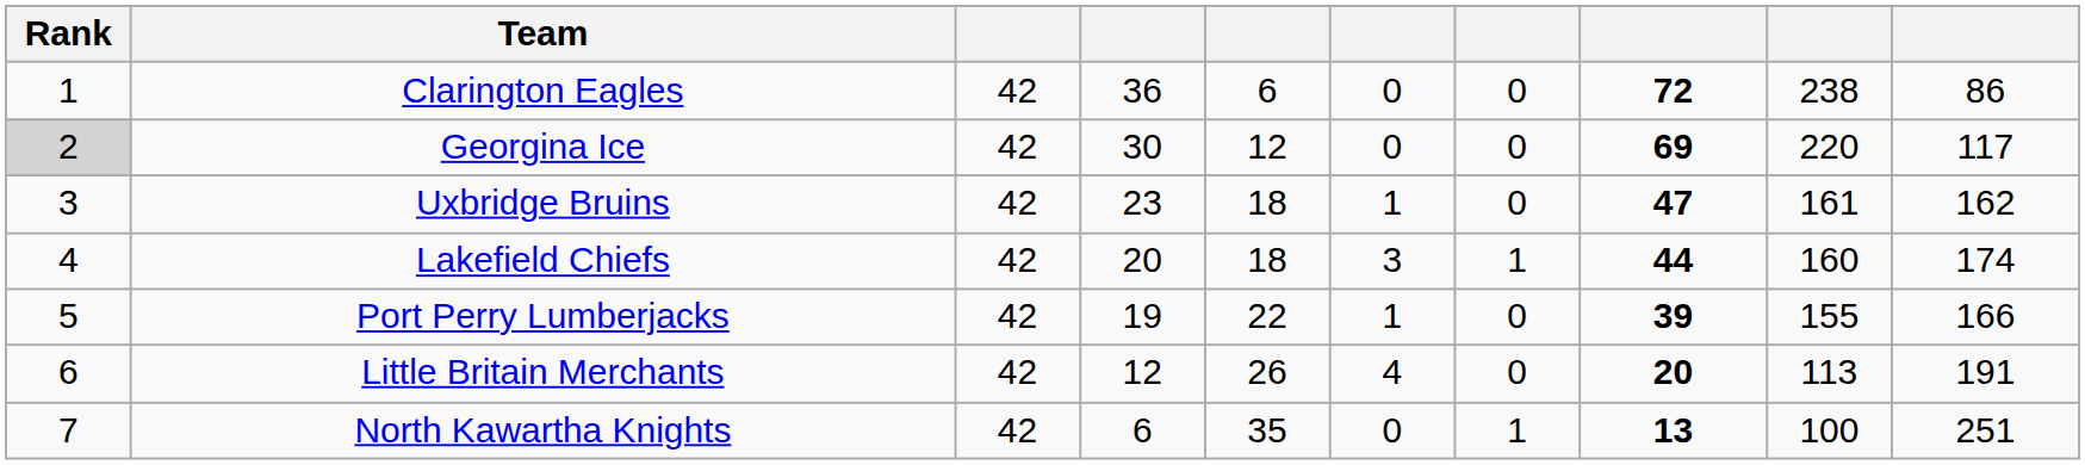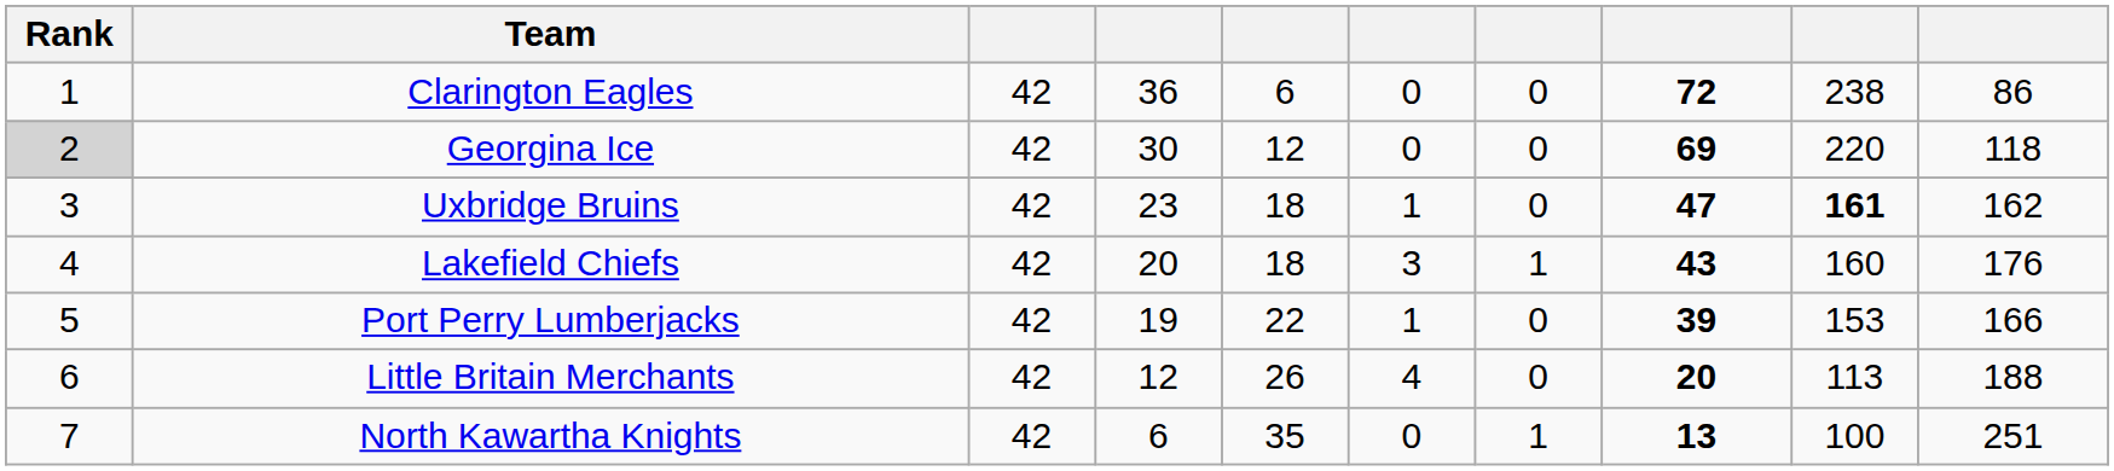 <table class="wikitable" style="text-align:center">
 <tr>
 <th bgcolor="#DDDDFF" width="5%">Rank</th>
 <th bgcolor="#DDDDFF" width="33%">Team</th>
 <th bgcolor="#DDDDFF" width="5%"></th>
 <th bgcolor="#DDDDFF" width="5%"></th>
 <th bgcolor="#DDDDFF" width="5%"></th>
 <th bgcolor="#DDDDFF" width="5%"></th>
 <th bgcolor="#DDDDFF" width="5%"></th>
 <th bgcolor="#DDDDFF" width="7.5%"></th>
 <th bgcolor="#DDDDFF" width="5%"></th>
 <th bgcolor="#DDDDFF" width="7.5%"></th>
 </tr>
 <tr>
 <td>1</td>
 <td><a href='#'>Clarington Eagles</a></td>
 <td>42</td>
 <td>36</td>
 <td>6</td>
 <td>0</td>
 <td>0</td>
 <td><strong>72</strong></td>
 <td>238</td>
 <td>86</td>
 </tr>
 <tr>
 <td style="background: lightgrey;">2</td>
 <td><a href='#'>Georgina Ice</a></td>
 <td>42</td>
 <td>30</td>
 <td>12</td>
 <td>0</td>
 <td>0</td>
 <td><strong>69</strong></td>
 <td>220</td>
-<td>117</td>
+<td>118</td>
 </tr>
 <tr>
 <td>3</td>
 <td><a href='#'>Uxbridge Bruins</a></td>
 <td>42</td>
 <td>23</td>
 <td>18</td>
 <td>1</td>
 <td>0</td>
 <td><strong>47</strong></td>
-<td>161</td>
+<td><strong>161</strong></td>
 <td>162</td>
 </tr>
 <tr>
 <td>4</td>
 <td><a href='#'>Lakefield Chiefs</a></td>
 <td>42</td>
 <td>20</td>
 <td>18</td>
 <td>3</td>
 <td>1</td>
-<td><strong>44</strong></td>
+<td><strong>43</strong></td>
 <td>160</td>
-<td>174</td>
+<td>176</td>
 </tr>
 <tr>
 <td>5</td>
 <td><a href='#'>Port Perry Lumberjacks</a></td>
 <td>42</td>
 <td>19</td>
 <td>22</td>
 <td>1</td>
 <td>0</td>
 <td><strong>39</strong></td>
-<td>155</td>
+<td>153</td>
 <td>166</td>
 </tr>
 <tr>
 <td>6</td>
 <td><a href='#'>Little Britain Merchants</a></td>
 <td>42</td>
 <td>12</td>
 <td>26</td>
 <td>4</td>
 <td>0</td>
 <td><strong>20</strong></td>
 <td>113</td>
-<td>191</td>
+<td>188</td>
 </tr>
 <tr>
 <td>7</td>
 <td><a href='#'>North Kawartha Knights</a></td>
 <td>42</td>
 <td>6</td>
 <td>35</td>
 <td>0</td>
 <td>1</td>
 <td><strong>13</strong></td>
 <td>100</td>
 <td>251</td>
 </tr>
 </table>
